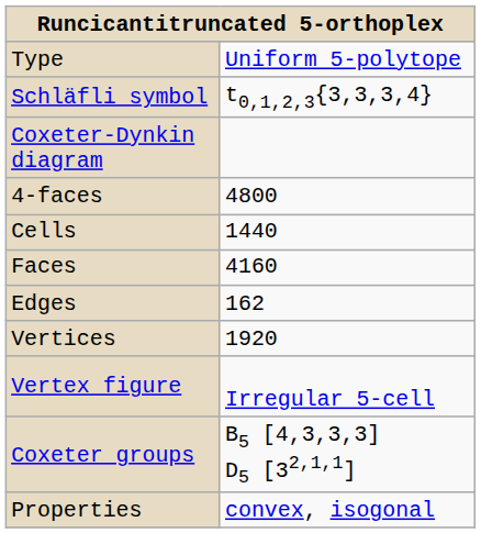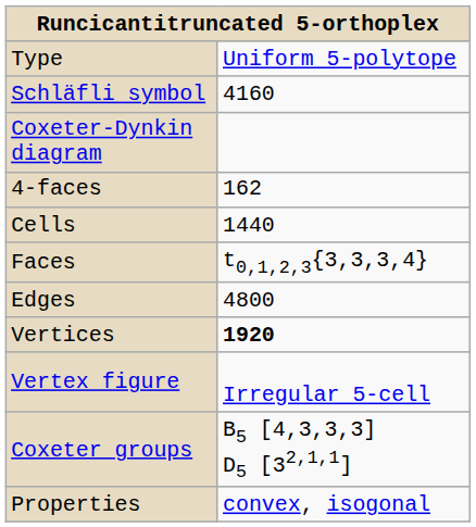 <table class="wikitable" style="float:right; margin-left:8px; width:280px">
 <tr>
 <td bgcolor=#e7dcc3 align=center colspan=3><strong>Runcicantitruncated 5-orthoplex</strong></td>
 </tr>
 <tr>
 <td bgcolor=#e7dcc3>Type</td>
 <td><a href='#'>Uniform 5-polytope</a></td>
 </tr>
 <tr>
 <td bgcolor=#e7dcc3><a href='#'>Schläfli symbol</a></td>
-<td>t<sub>0,1,2,3</sub>{3,3,3,4}</td>
+<td>4160</td>
 </tr>
 <tr>
 <td bgcolor=#e7dcc3><a href='#'>Coxeter-Dynkin<br>diagram</a></td>
 <td><br></td>
 </tr>
 <tr>
 <td bgcolor=#e7dcc3>4-faces</td>
-<td>4800</td>
+<td>162</td>
 </tr>
 <tr>
 <td bgcolor=#e7dcc3>Cells</td>
 <td>1440</td>
 </tr>
 <tr>
 <td bgcolor=#e7dcc3>Faces</td>
-<td>4160</td>
+<td>t<sub>0,1,2,3</sub>{3,3,3,4}</td>
 </tr>
 <tr>
 <td bgcolor=#e7dcc3>Edges</td>
-<td>162</td>
+<td>4800</td>
 </tr>
 <tr>
 <td bgcolor=#e7dcc3>Vertices</td>
-<td>1920</td>
+<td><strong>1920</strong></td>
 </tr>
 <tr>
 <td bgcolor=#e7dcc3><a href='#'>Vertex figure</a></td>
 <td colspan=2><br><a href='#'>Irregular 5-cell</a></td>
 </tr>
 <tr>
 <td bgcolor=#e7dcc3><a href='#'>Coxeter groups</a></td>
 <td colspan=2>B<sub>5</sub> [4,3,3,3]<br>D<sub>5</sub> [3<sup>2,1,1</sup>]</td>
 </tr>
 <tr>
 <td bgcolor=#e7dcc3>Properties</td>
 <td><a href='#'>convex</a>, <a href='#'>isogonal</a></td>
 </tr>
 </table>
